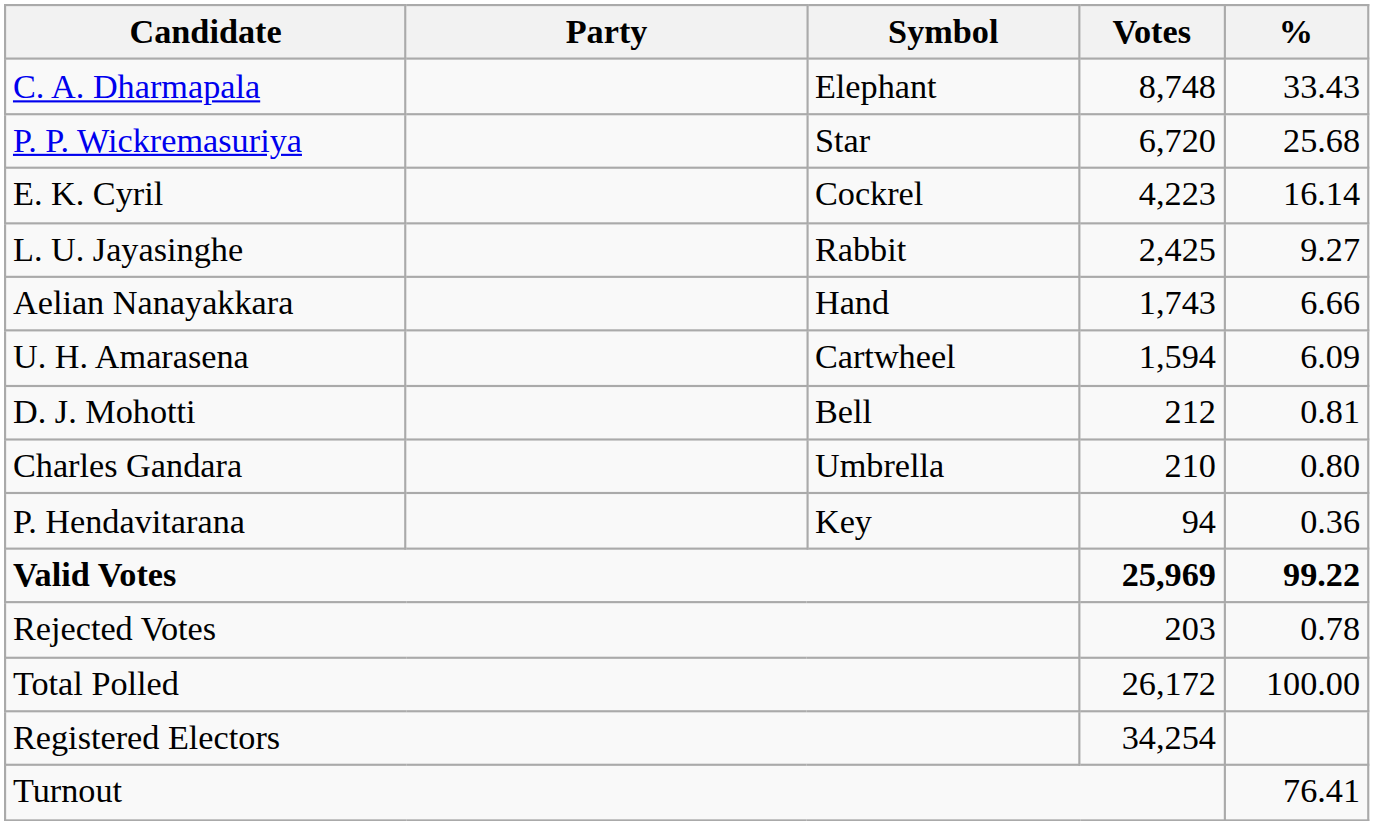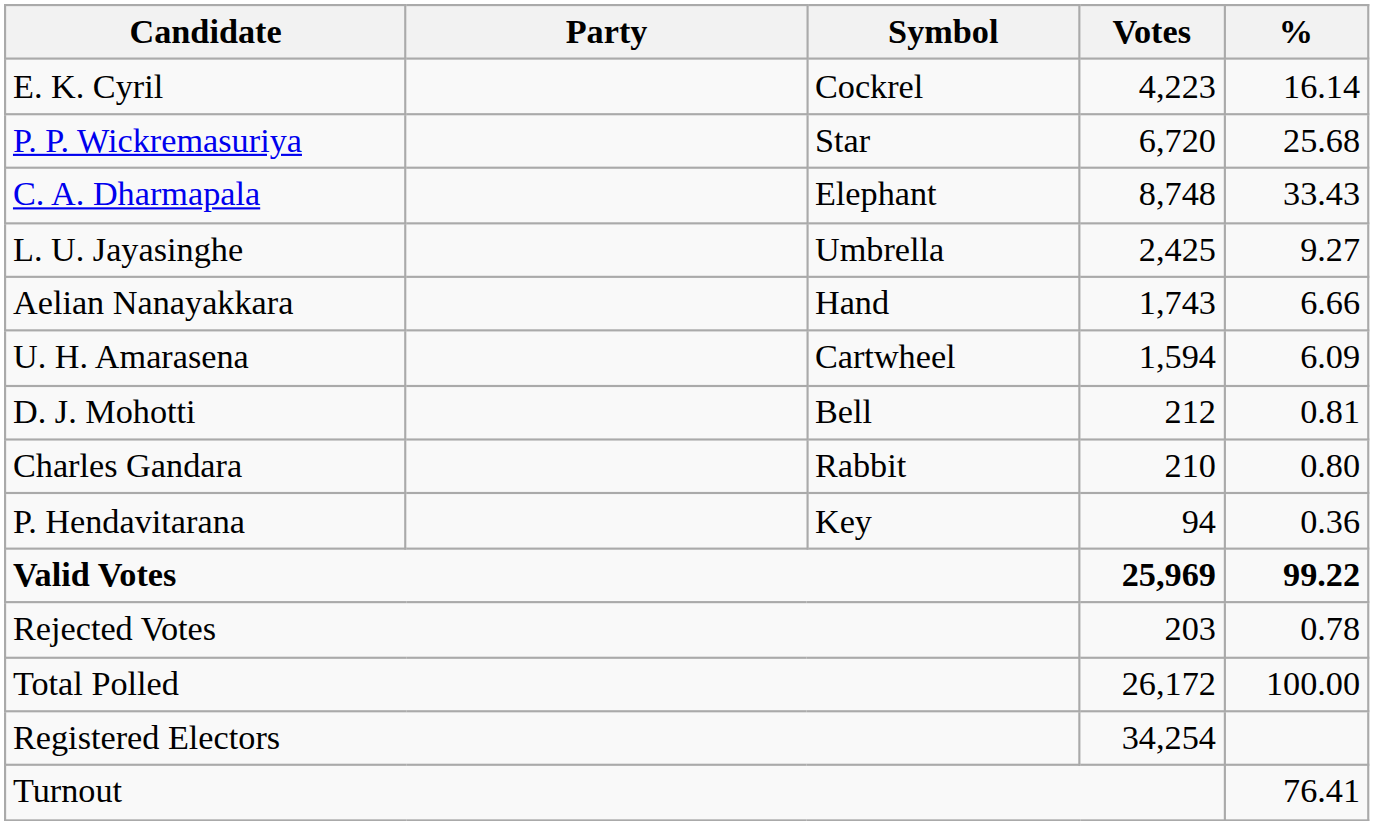 <table class="wikitable" border="1" style="text-align:right;">
 <tr>
 <th align=left width="180">Candidate</th>
 <th align=left width="180">Party</th>
 <th align=left width="120">Symbol</th>
 <th align=left width="60">Votes</th>
 <th align=left width="60">%</th>
 </tr>
 <tr>
-<td align=left><a href='#'>C. A. Dharmapala</a></td>
+<td align=left>E. K. Cyril</td>
 <td></td>
-<td align=left>Elephant</td>
-<td align=right>8,748</td>
-<td align=right>33.43</td>
+<td align=left>Cockrel</td>
+<td align=right>4,223</td>
+<td align=right>16.14</td>
 </tr>
 <tr>
 <td align=left><a href='#'>P. P. Wickremasuriya</a></td>
 <td></td>
 <td align=left>Star</td>
 <td align=right>6,720</td>
 <td align=right>25.68</td>
 </tr>
 <tr>
-<td align=left>E. K. Cyril</td>
+<td align=left><a href='#'>C. A. Dharmapala</a></td>
 <td></td>
-<td align=left>Cockrel</td>
-<td align=right>4,223</td>
-<td align=right>16.14</td>
+<td align=left>Elephant</td>
+<td align=right>8,748</td>
+<td align=right>33.43</td>
 </tr>
 <tr>
 <td align=left>L. U. Jayasinghe</td>
 <td></td>
-<td align=left>Rabbit</td>
+<td align=left>Umbrella</td>
 <td align=right>2,425</td>
 <td align=right>9.27</td>
 </tr>
 <tr>
 <td align=left>Aelian Nanayakkara</td>
 <td></td>
 <td align=left>Hand</td>
 <td align=right>1,743</td>
 <td align=right>6.66</td>
 </tr>
 <tr>
 <td align=left>U. H. Amarasena</td>
 <td></td>
 <td align=left>Cartwheel</td>
 <td align=right>1,594</td>
 <td align=right>6.09</td>
 </tr>
 <tr>
 <td align=left>D. J. Mohotti</td>
 <td></td>
 <td align=left>Bell</td>
 <td align=right>212</td>
 <td align=right>0.81</td>
 </tr>
 <tr>
 <td align=left>Charles Gandara</td>
 <td></td>
-<td align=left>Umbrella</td>
+<td align=left>Rabbit</td>
 <td align=right>210</td>
 <td align=right>0.80</td>
 </tr>
 <tr>
 <td align=left>P. Hendavitarana</td>
 <td></td>
 <td align=left>Key</td>
 <td align=right>94</td>
 <td align=right>0.36</td>
 </tr>
 <tr>
 <td align=left colspan=3><strong>Valid Votes</strong></td>
 <td align=right><strong>25,969</strong></td>
 <td align=right><strong>99.22</strong></td>
 </tr>
 <tr>
 <td align=left colspan=3>Rejected Votes</td>
 <td align=right>203</td>
 <td align=right>0.78</td>
 </tr>
 <tr>
 <td align=left colspan=3>Total Polled</td>
 <td align=right>26,172</td>
 <td align=right>100.00</td>
 </tr>
 <tr>
 <td align=left colspan=3>Registered Electors</td>
 <td align=right>34,254</td>
 <td></td>
 </tr>
 <tr>
 <td align=left colspan=4>Turnout</td>
 <td align=right>76.41</td>
 </tr>
 </table>
